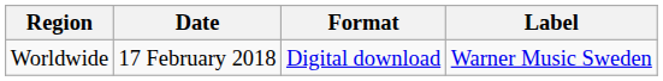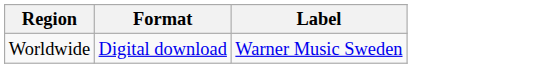 <table class=wikitable>
 <tr>
 <th>Region</th>
-<th>Date</th>
 <th>Format</th>
 <th>Label</th>
 </tr>
 <tr>
 <td>Worldwide</td>
-<td>17 February 2018</td>
 <td><a href='#'>Digital download</a></td>
 <td><a href='#'>Warner Music Sweden</a></td>
 </tr>
 </table>
